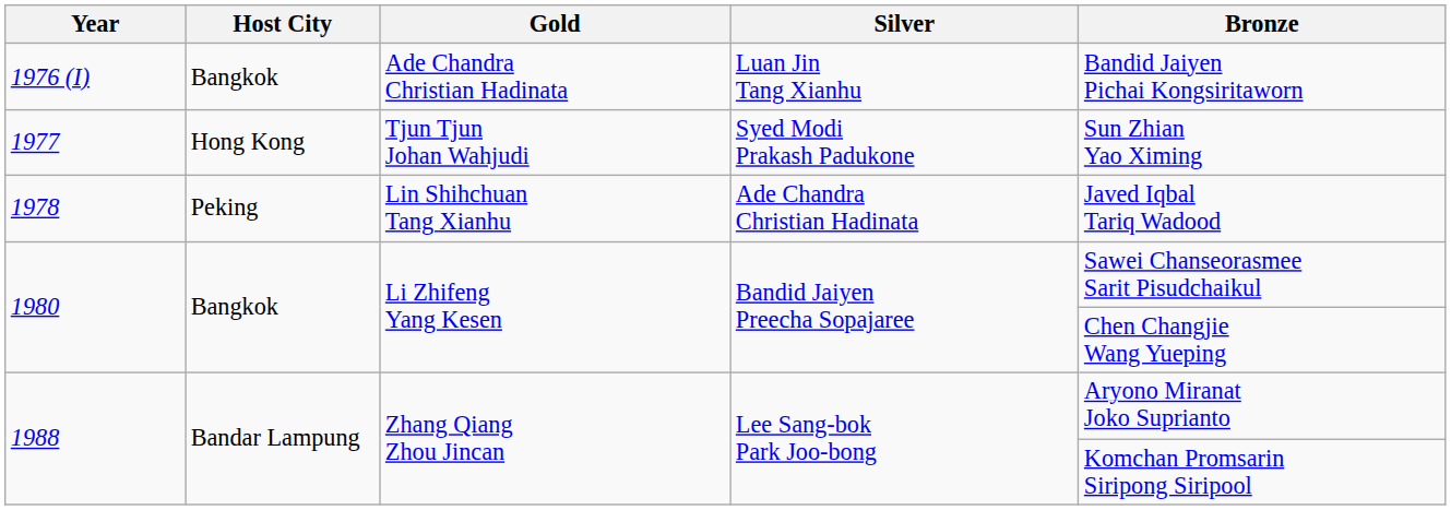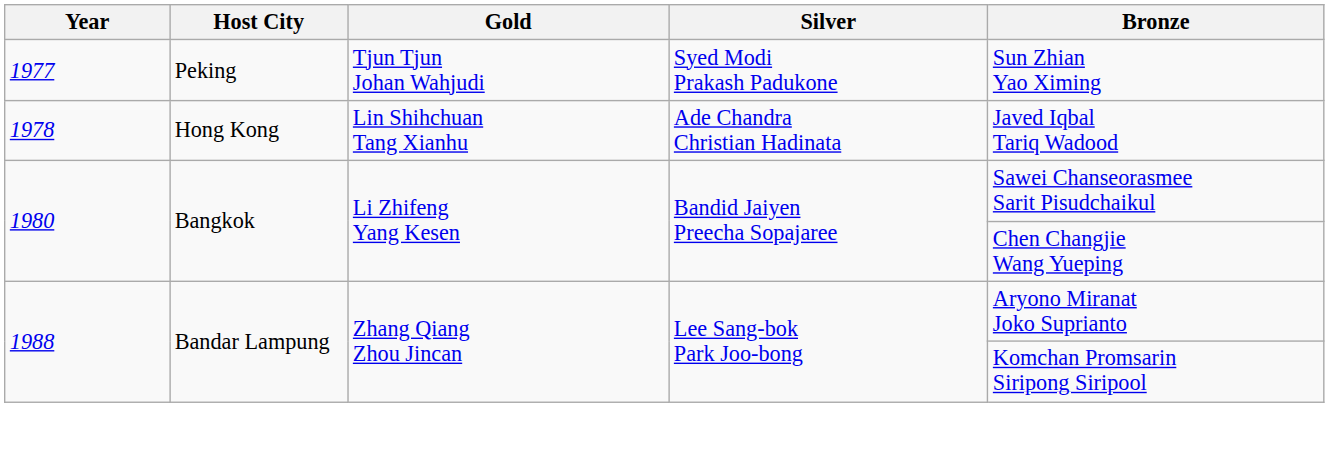 <table class="wikitable" style="text-align: left; width: 950px;">
 <tr>
 <th width="150">Year</th>
 <th width="150">Host City</th>
 <th width="300">Gold</th>
 <th width="300">Silver</th>
 <th width="300">Bronze</th>
 </tr>
 <tr>
-<td><a href='#'><em>1976 (I)</em></a></td>
-<td>Bangkok</td>
-<td> <a href='#'>Ade Chandra</a><br> <a href='#'>Christian Hadinata</a></td>
-<td> <a href='#'>Luan Jin</a><br> <a href='#'>Tang Xianhu</a></td>
-<td> <a href='#'>Bandid Jaiyen</a><br> <a href='#'>Pichai Kongsiritaworn</a></td>
-</tr>
-<tr>
 <td><a href='#'><em>1977</em></a></td>
-<td>Hong Kong</td>
+<td>Peking</td>
 <td> <a href='#'>Tjun Tjun</a><br> <a href='#'>Johan Wahjudi</a></td>
 <td> <a href='#'>Syed Modi</a><br> <a href='#'>Prakash Padukone</a></td>
 <td> <a href='#'>Sun Zhian</a><br> <a href='#'>Yao Ximing</a></td>
 </tr>
 <tr>
 <td><a href='#'><em>1978</em></a></td>
-<td>Peking</td>
+<td>Hong Kong</td>
 <td> <a href='#'>Lin Shihchuan</a><br> <a href='#'>Tang Xianhu</a></td>
 <td> <a href='#'>Ade Chandra</a><br> <a href='#'>Christian Hadinata</a></td>
 <td> <a href='#'>Javed Iqbal</a><br> <a href='#'>Tariq Wadood</a></td>
 </tr>
 <tr>
 <td rowspan=2><a href='#'><em>1980</em></a></td>
 <td rowspan=2>Bangkok</td>
 <td rowspan=2> <a href='#'>Li Zhifeng</a><br> <a href='#'>Yang Kesen</a></td>
 <td rowspan=2> <a href='#'>Bandid Jaiyen</a><br> <a href='#'>Preecha Sopajaree</a></td>
 <td> <a href='#'>Sawei Chanseorasmee</a><br> <a href='#'>Sarit Pisudchaikul</a></td>
 </tr>
 <tr>
 <td> <a href='#'>Chen Changjie</a><br> <a href='#'>Wang Yueping</a></td>
 </tr>
 <tr>
 <td rowspan=2><a href='#'><em>1988</em></a></td>
 <td rowspan=2>Bandar Lampung</td>
 <td rowspan=2> <a href='#'>Zhang Qiang</a><br> <a href='#'>Zhou Jincan</a></td>
 <td rowspan=2> <a href='#'>Lee Sang-bok</a><br> <a href='#'>Park Joo-bong</a></td>
 <td> <a href='#'>Aryono Miranat</a><br> <a href='#'>Joko Suprianto</a></td>
 </tr>
 <tr>
 <td> <a href='#'>Komchan Promsarin</a><br> <a href='#'>Siripong Siripool</a></td>
 </tr>
 </table>
